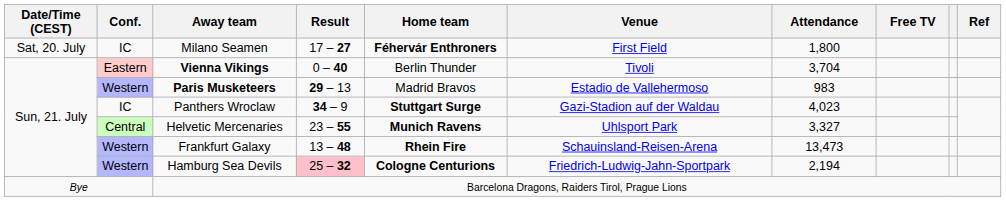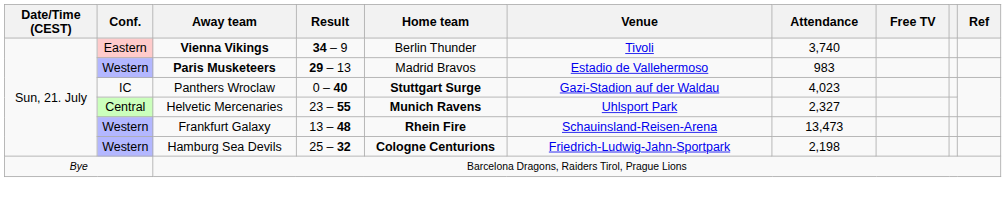 <table class="mw-collapsible wikitable" style="font-size:95%; text-align:center; width:80em">
 <tr>
 <th style="width:7em;">Date/Time (CEST)</th>
 <th style="width:4em;">Conf.</th>
 <th style="width:11em;">Away team</th>
 <th style="width:5em;">Result</th>
 <th style="width:11em;">Home team</th>
 <th>Venue</th>
 <th>Attendance</th>
 <th>Free TV</th>
 <th></th>
 <th style="width:3em;">Ref</th>
 </tr>
 <tr>
-<td rowspan="1">Sat, 20. July<br></td>
-<td>IC</td>
-<td>Milano Seamen</td>
-<td>17 – <strong>27</strong></td>
-<td><strong>Féhervár Enthroners</strong></td>
-<td><a href='#'>First Field</a></td>
-<td>1,800</td>
-<td></td>
-<td></td>
-<td></td>
-</tr>
-<tr>
 <td rowspan="6">Sun, 21. July<br></td>
 <td style="background:#FFCBCB">Eastern</td>
 <td><strong>Vienna Vikings</strong></td>
-<td>0 – <strong>40</strong></td>
+<td><strong>34</strong> – 9</td>
 <td>Berlin Thunder</td>
 <td><a href='#'>Tivoli</a></td>
-<td>3,704</td>
+<td>3,740</td>
 <td></td>
 <td></td>
 <td></td>
 </tr>
 <tr>
 <td style="background:#B3B7FF">Western</td>
 <td><strong>Paris Musketeers</strong></td>
 <td><strong>29</strong> – 13</td>
 <td>Madrid Bravos</td>
 <td><a href='#'>Estadio de Vallehermoso</a></td>
 <td>983</td>
 <td></td>
 <td></td>
 <td></td>
 </tr>
 <tr>
 <td>IC</td>
 <td>Panthers Wroclaw</td>
-<td><strong>34</strong> – 9</td>
+<td>0 – <strong>40</strong></td>
 <td><strong>Stuttgart Surge</strong></td>
 <td><a href='#'>Gazi-Stadion auf der Waldau</a></td>
 <td>4,023</td>
 <td></td>
 <td></td>
 </tr>
 <tr>
 <td style="background:#CBFFBC">Central</td>
 <td>Helvetic Mercenaries</td>
 <td>23 – <strong>55</strong></td>
 <td><strong>Munich Ravens</strong></td>
 <td><a href='#'>Uhlsport Park</a></td>
-<td>3,327</td>
+<td>2,327</td>
 <td></td>
 <td></td>
 </tr>
 <tr>
 <td style="background:#B3B7FF">Western</td>
 <td>Frankfurt Galaxy</td>
 <td>13 – <strong>48</strong></td>
 <td><strong>Rhein Fire</strong></td>
 <td><a href='#'>Schauinsland-Reisen-Arena</a></td>
 <td>13,473</td>
 <td></td>
 <td></td>
 <td></td>
 </tr>
 <tr>
 <td style="background:#B3B7FF">Western</td>
 <td>Hamburg Sea Devils</td>
-<td style="background: pink;">25 – <strong>32</strong></td>
+<td>25 – <strong>32</strong></td>
 <td><strong>Cologne Centurions</strong></td>
 <td><a href='#'>Friedrich-Ludwig-Jahn-Sportpark</a></td>
-<td>2,194</td>
+<td>2,198</td>
 <td></td>
 <td></td>
 <td></td>
 </tr>
 <tr>
 <td colspan="2"><em><small>Bye</small></em></td>
 <td colspan="8"><small>Barcelona Dragons, Raiders Tirol, Prague Lions</small></td>
 </tr>
 </table>
